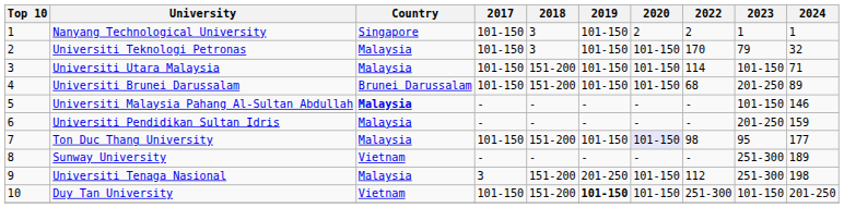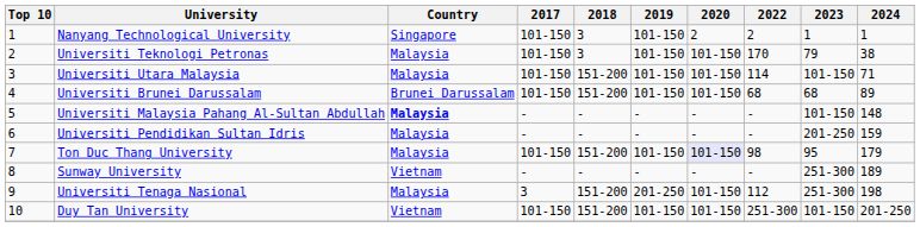 <table class="sortable wikitable">
 <tr style="background:#ececec; vertical-align:top;">
 <th>Top 10</th>
 <th>University</th>
 <th>Country</th>
 <th>2017</th>
 <th>2018</th>
 <th>2019</th>
 <th>2020</th>
 <th>2022</th>
 <th>2023</th>
 <th>2024</th>
 </tr>
 <tr>
 <td>1</td>
 <td> <a href='#'>Nanyang Technological University</a></td>
 <td><a href='#'>Singapore</a></td>
 <td>101-150</td>
 <td>3</td>
 <td>101-150</td>
 <td>2</td>
 <td>2</td>
 <td>1</td>
 <td>1</td>
 </tr>
 <tr>
 <td>2</td>
 <td> <a href='#'>Universiti Teknologi Petronas</a></td>
 <td><a href='#'>Malaysia</a></td>
 <td>101-150</td>
 <td>3</td>
 <td>101-150</td>
 <td>101-150</td>
 <td>170</td>
 <td>79</td>
-<td>32</td>
+<td>38</td>
 </tr>
 <tr>
 <td>3</td>
 <td> <a href='#'>Universiti Utara Malaysia</a></td>
 <td><a href='#'>Malaysia</a></td>
 <td>101-150</td>
 <td>151-200</td>
 <td>101-150</td>
 <td>101-150</td>
 <td>114</td>
 <td>101-150</td>
 <td>71</td>
 </tr>
 <tr>
 <td>4</td>
 <td> <a href='#'>Universiti Brunei Darussalam</a></td>
 <td><a href='#'>Brunei Darussalam</a></td>
 <td>101-150</td>
 <td>151-200</td>
 <td>101-150</td>
 <td>101-150</td>
 <td>68</td>
-<td>201-250</td>
+<td>68</td>
 <td>89</td>
 </tr>
 <tr>
 <td>5</td>
 <td> <a href='#'>Universiti Malaysia Pahang Al-Sultan Abdullah</a></td>
 <td><strong><a href='#'>Malaysia</a></strong></td>
 <td>-</td>
 <td>-</td>
 <td>-</td>
 <td>-</td>
 <td>-</td>
 <td>101-150</td>
-<td>146</td>
+<td>148</td>
 </tr>
 <tr>
 <td>6</td>
 <td> <a href='#'>Universiti Pendidikan Sultan Idris</a></td>
 <td><a href='#'>Malaysia</a></td>
 <td>-</td>
 <td>-</td>
 <td>-</td>
 <td>-</td>
 <td>-</td>
 <td>201-250</td>
 <td>159</td>
 </tr>
 <tr>
 <td>7</td>
 <td> <a href='#'>Ton Duc Thang University</a></td>
 <td><a href='#'>Malaysia</a></td>
 <td>101-150</td>
 <td>151-200</td>
 <td>101-150</td>
 <td style="background: lavender;">101-150</td>
 <td>98</td>
 <td>95</td>
-<td>177</td>
+<td>179</td>
 </tr>
 <tr>
 <td>8</td>
 <td> <a href='#'>Sunway University</a></td>
 <td><a href='#'>Vietnam</a></td>
 <td>-</td>
 <td>-</td>
 <td>-</td>
 <td>-</td>
 <td>-</td>
 <td>251-300</td>
 <td>189</td>
 </tr>
 <tr>
 <td>9</td>
 <td> <a href='#'>Universiti Tenaga Nasional</a></td>
 <td><a href='#'>Malaysia</a></td>
 <td>3</td>
 <td>151-200</td>
 <td>201-250</td>
 <td>101-150</td>
 <td>112</td>
 <td>251-300</td>
 <td>198</td>
 </tr>
 <tr>
 <td>10</td>
 <td> <a href='#'>Duy Tan University</a></td>
 <td><a href='#'>Vietnam</a></td>
 <td>101-150</td>
 <td>151-200</td>
-<td><strong>101-150</strong></td>
+<td>101-150</td>
 <td>101-150</td>
 <td>251-300</td>
 <td>101-150</td>
 <td>201-250</td>
 </tr>
 <tr>
 </tr>
 </table>
